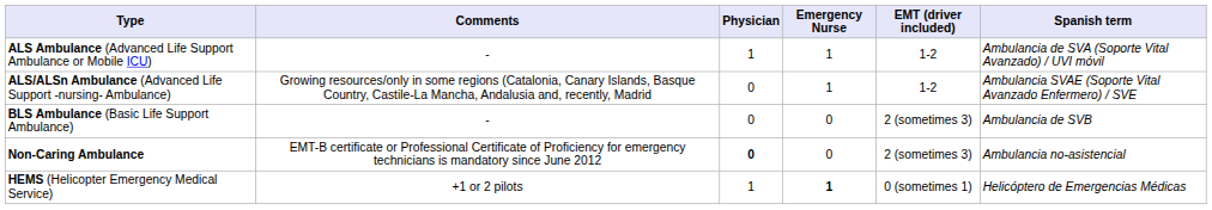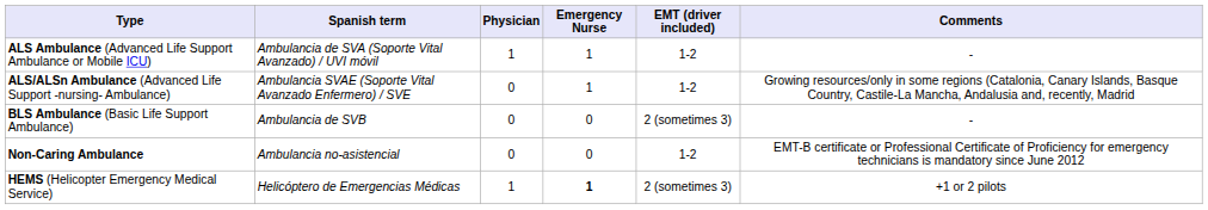 <table border="0" style="background:#fff;" class="sortable wikitable">
 <tr>
 <th style="background:Lavender; color:Black;">Type</th>
-<th style="background:Lavender; color:Black;">Comments</th>
+<th style="background:Lavender; color:Black;">Spanish term</th>
 <th style="background:Lavender; color:Black;">Physician</th>
 <th style="background:Lavender; color:Black;">Emergency Nurse</th>
 <th style="background:Lavender; color:Black;">EMT (driver included)</th>
-<th style="background:Lavender; color:Black;">Spanish term</th>
+<th style="background:Lavender; color:Black;">Comments</th>
 </tr>
 <tr>
 <td><strong>ALS Ambulance</strong> (Advanced Life Support Ambulance or Mobile <a href='#'>ICU</a>)</td>
-<td style="text-align:center;">-</td>
+<td><em>Ambulancia de SVA (Soporte Vital Avanzado) / UVI móvil</em></td>
 <td style="text-align:center;">1</td>
 <td style="text-align:center;">1</td>
 <td style="text-align:center;">1-2</td>
-<td><em>Ambulancia de SVA (Soporte Vital Avanzado) / UVI móvil</em></td>
+<td style="text-align:center;">-</td>
 </tr>
 <tr>
 <td><strong>ALS/ALSn Ambulance</strong> (Advanced Life Support -nursing- Ambulance)</td>
-<td style="text-align:center;">Growing resources/only in some regions (Catalonia, Canary Islands, Basque Country, Castile-La Mancha, Andalusia and, recently, Madrid</td>
+<td><em>Ambulancia SVAE (Soporte Vital Avanzado Enfermero) / SVE</em></td>
 <td style="text-align:center;">0</td>
 <td style="text-align:center;">1</td>
 <td style="text-align:center;">1-2</td>
-<td><em>Ambulancia SVAE (Soporte Vital Avanzado Enfermero) / SVE</em></td>
+<td style="text-align:center;">Growing resources/only in some regions (Catalonia, Canary Islands, Basque Country, Castile-La Mancha, Andalusia and, recently, Madrid</td>
 </tr>
 <tr>
 <td><strong>BLS Ambulance</strong> (Basic Life Support Ambulance)</td>
-<td style="text-align:center;">-</td>
+<td><em>Ambulancia de SVB</em></td>
 <td style="text-align:center;">0</td>
 <td style="text-align:center;">0</td>
 <td style="text-align:center;">2 (sometimes 3)</td>
-<td><em>Ambulancia de SVB</em></td>
+<td style="text-align:center;">-</td>
 </tr>
 <tr>
 <td><strong>Non-Caring Ambulance</strong></td>
+<td><em>Ambulancia no-asistencial</em></td>
+<td style="text-align:center;">0</td>
+<td style="text-align:center;">0</td>
+<td style="text-align:center;">1-2</td>
 <td style="text-align:center;">EMT-B certificate or Professional Certificate of Proficiency for emergency technicians is mandatory since June 2012</td>
-<td style="text-align:center;"><strong>0</strong></td>
-<td style="text-align:center;">0</td>
-<td style="text-align:center;">2 (sometimes 3)</td>
-<td><em>Ambulancia no-asistencial</em></td>
 </tr>
 <tr>
 <td><strong>HEMS</strong> (Helicopter Emergency Medical Service)</td>
-<td style="text-align:center;">+1 or 2 pilots</td>
+<td><em>Helicóptero de Emergencias Médicas</em></td>
 <td style="text-align:center;">1</td>
 <td style="text-align:center;"><strong>1</strong></td>
-<td style="text-align:center;">0 (sometimes 1)</td>
-<td><em>Helicóptero de Emergencias Médicas</em></td>
+<td style="text-align:center;">2 (sometimes 3)</td>
+<td style="text-align:center;">+1 or 2 pilots</td>
 </tr>
 </table>
